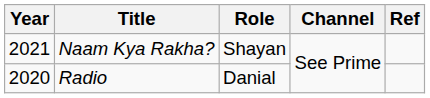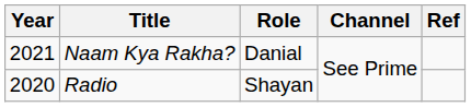 <table class="wikitable">
 <tr>
 <th>Year</th>
 <th>Title</th>
 <th>Role</th>
 <th>Channel</th>
 <th>Ref</th>
 </tr>
 <tr>
 <td>2021</td>
 <td><em>Naam Kya Rakha?</em></td>
-<td>Shayan</td>
+<td>Danial</td>
 <td rowspan="2">See Prime</td>
 <td></td>
 </tr>
 <tr>
 <td>2020</td>
 <td><em>Radio</em></td>
-<td>Danial</td>
+<td>Shayan</td>
 <td></td>
 </tr>
 </table>
